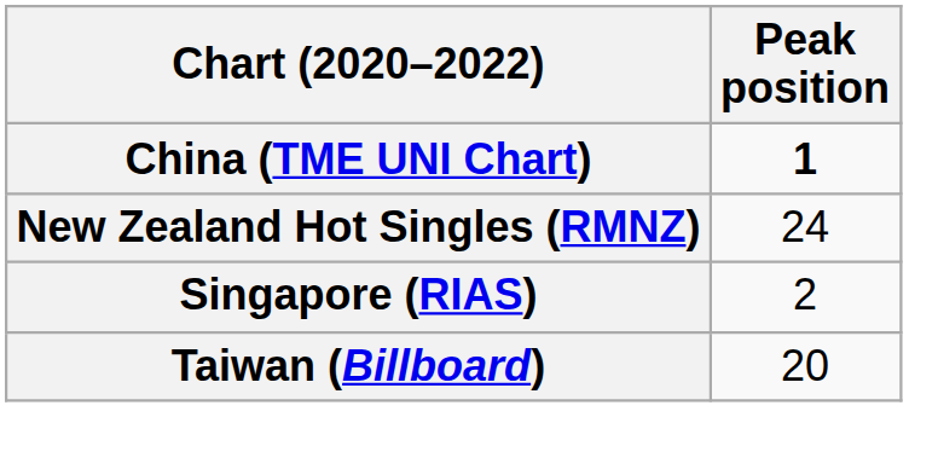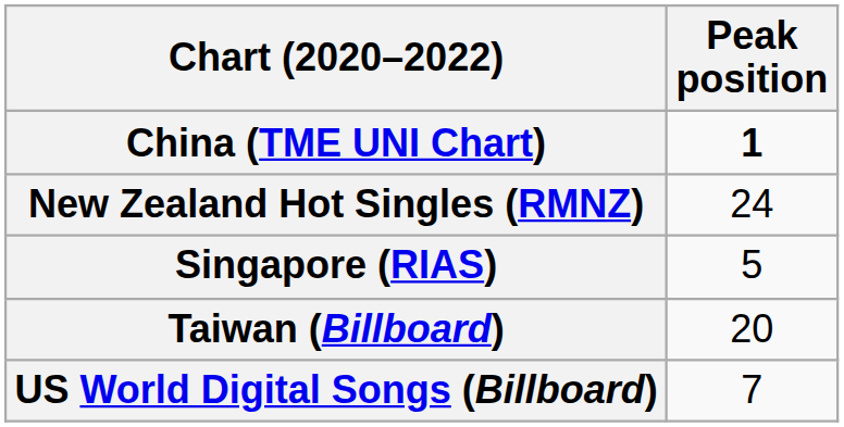 <table class="wikitable sortable plainrowheaders" style="text-align:center">
 <tr>
 <th scope="col">Chart (2020–2022)</th>
 <th scope="col">Peak<br>position</th>
 </tr>
 <tr>
 <th scope="row">China (<a href='#'>TME UNI Chart</a>)</th>
 <td><strong>1</strong></td>
 </tr>
 <tr>
 <th scope="row">New Zealand Hot Singles (<a href='#'>RMNZ</a>)</th>
 <td>24</td>
 </tr>
 <tr>
 <th scope="row">Singapore (<a href='#'>RIAS</a>)</th>
-<td>2</td>
+<td>5</td>
 </tr>
 <tr>
 <th scope="row">Taiwan (<em><a href='#'>Billboard</a></em>)</th>
 <td>20</td>
 </tr>
+<tr>
+<th scope="row">US <a href='#'>World Digital Songs</a> (<em>Billboard</em>)</th>
+<td>7</td>
+</tr>
 </table>
